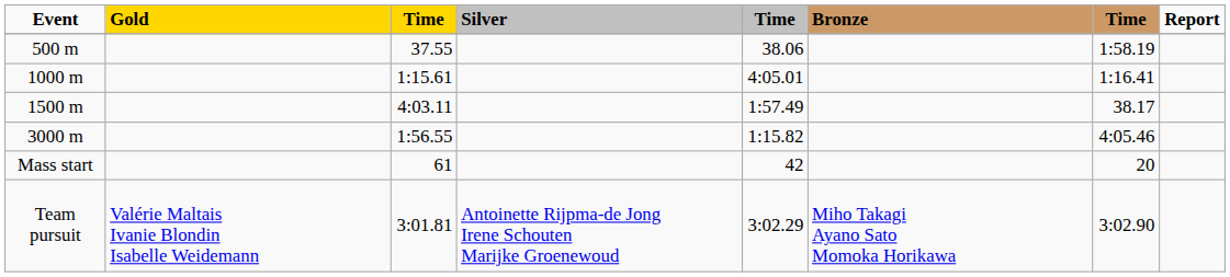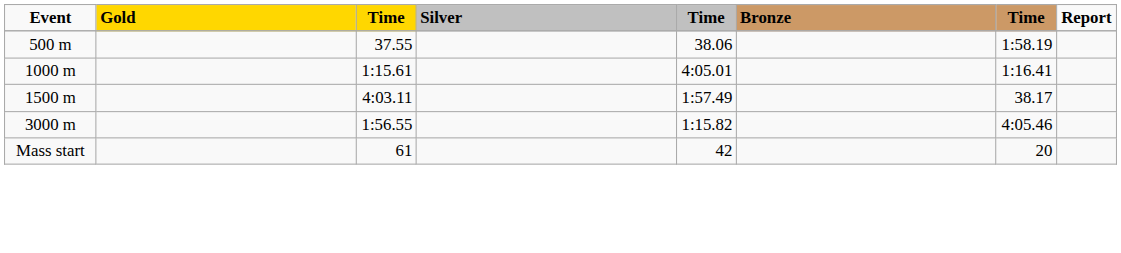 <table class="wikitable">
 <tr>
 <td width="80" align="center"><strong>Event</strong></td>
 <td width="240" bgcolor="gold"><strong>Gold</strong></td>
 <td width="50" bgcolor="gold" align="center"><strong>Time</strong></td>
 <td width="240" bgcolor="silver"><strong>Silver</strong></td>
 <td width="50" bgcolor="silver" align="center"><strong>Time</strong></td>
 <td width="240" bgcolor="#CC9966"><strong>Bronze</strong></td>
 <td width="50" bgcolor="#CC9966" align="center"><strong>Time</strong></td>
 <td width="50" align="center"><strong>Report</strong></td>
 </tr>
 <tr bgcolor="#cccccc">
 </tr>
 <tr>
 <td align="center">500 m</td>
 <td></td>
 <td align="right">37.55</td>
 <td></td>
 <td align="right">38.06</td>
 <td></td>
 <td align="right">1:58.19</td>
 <td align="center"></td>
 </tr>
 <tr>
 <td align="center">1000 m</td>
 <td></td>
 <td align="right">1:15.61</td>
 <td></td>
 <td align="right">4:05.01</td>
 <td></td>
 <td align="right">1:16.41</td>
 <td align="center"></td>
 </tr>
 <tr>
 <td align="center">1500 m</td>
 <td></td>
 <td align="right">4:03.11</td>
 <td></td>
 <td align="right">1:57.49</td>
 <td></td>
 <td align="right">38.17</td>
 <td align="center"></td>
 </tr>
 <tr>
 <td align="center">3000 m</td>
 <td></td>
 <td align="right">1:56.55</td>
 <td></td>
 <td align="right">1:15.82</td>
 <td></td>
 <td align="right">4:05.46</td>
 <td align="center"></td>
 </tr>
 <tr>
 <td align="center">Mass start</td>
 <td></td>
 <td align="right">61</td>
 <td></td>
 <td align="right">42</td>
 <td></td>
 <td align="right">20</td>
 <td align="center"></td>
 </tr>
-<tr>
-<td align="center">Team pursuit</td>
-<td><br><a href='#'>Valérie Maltais</a><br><a href='#'>Ivanie Blondin</a><br><a href='#'>Isabelle Weidemann</a></td>
-<td align="right">3:01.81</td>
-<td><br><a href='#'>Antoinette Rijpma-de Jong</a><br><a href='#'>Irene Schouten</a><br><a href='#'>Marijke Groenewoud</a></td>
-<td align="right">3:02.29</td>
-<td><br><a href='#'>Miho Takagi</a><br><a href='#'>Ayano Sato</a><br><a href='#'>Momoka Horikawa</a></td>
-<td align="right">3:02.90</td>
-<td align="center"></td>
-</tr>
 </table>
